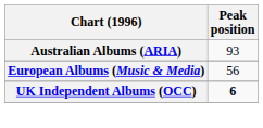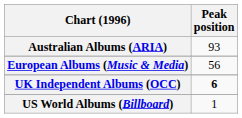 <table class="wikitable sortable plainrowheaders" style="text-align:center">
 <tr>
 <th scope="col">Chart (1996)</th>
 <th scope="col">Peak<br>position</th>
 </tr>
 <tr>
 <th scope="row">Australian Albums (<a href='#'>ARIA</a>)</th>
 <td>93</td>
 </tr>
 <tr>
 </tr>
 <tr>
 </tr>
 <tr>
 </tr>
 <tr>
 <th scope="row"><a href='#'>European Albums</a> (<em><a href='#'>Music & Media</a></em>)</th>
 <td>56</td>
 </tr>
 <tr>
 </tr>
 <tr>
 </tr>
 <tr>
 </tr>
 <tr>
 </tr>
 <tr>
 <th scope="row"><a href='#'>UK Independent Albums</a> (<a href='#'>OCC</a>)</th>
 <td><strong>6</strong></td>
 </tr>
 <tr>
 </tr>
+<tr>
+<th scope="row">US World Albums (<em><a href='#'>Billboard</a></em>)</th>
+<td>1</td>
+</tr>
 </table>
